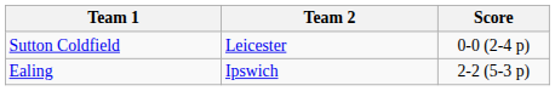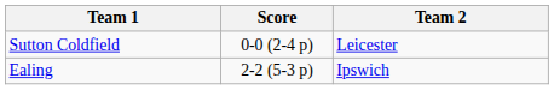 <table class="wikitable" style="font-size: 100%">
 <tr>
 <th width=200>Team 1</th>
+<th width=100>Score</th>
 <th width=200>Team 2</th>
-<th width=100>Score</th>
 </tr>
 <tr>
 <td><a href='#'>Sutton Coldfield</a></td>
+<td align=center>0-0 (2-4 p)</td>
 <td><a href='#'>Leicester</a></td>
-<td align=center>0-0 (2-4 p)</td>
 </tr>
 <tr>
 <td><a href='#'>Ealing</a></td>
+<td align=center>2-2 (5-3 p)</td>
 <td><a href='#'>Ipswich</a></td>
-<td align=center>2-2 (5-3 p)</td>
 </tr>
 </table>
